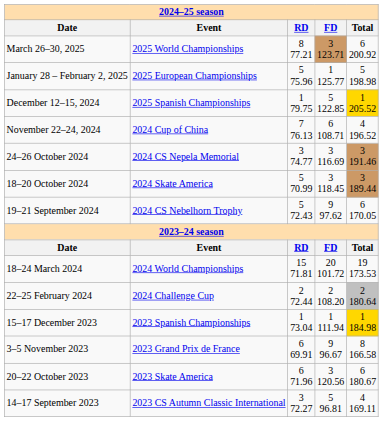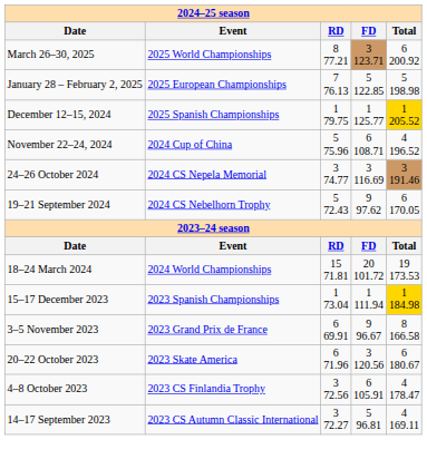 <table class="wikitable">
 <tr>
 <th style="background-color: #ffdead; " colspan=5 align=center><a href='#'><strong>2024–25 season</strong></a></th>
 </tr>
 <tr>
 <th>Date</th>
 <th>Event</th>
 <th><a href='#'>RD</a></th>
 <th><a href='#'>FD</a></th>
 <th>Total</th>
 </tr>
 <tr>
 <td>March 26–30, 2025</td>
 <td><a href='#'>2025 World Championships</a></td>
 <td align=center>8 <br> 77.21</td>
 <td align=center bgcolor=cc9966>3 <br> 123.71</td>
 <td align=center>6 <br> 200.92</td>
 </tr>
 <tr>
 <td>January 28 – February 2, 2025</td>
 <td><a href='#'>2025 European Championships</a></td>
-<td align=center>5 <br> 75.96</td>
-<td align=center>1 <br> 125.77</td>
+<td align=center>7 <br> 76.13</td>
+<td align=center>5 <br> 122.85</td>
 <td align=center>5 <br> 198.98</td>
 </tr>
 <tr>
 <td>December 12–15, 2024</td>
 <td><a href='#'>2025 Spanish Championships</a></td>
 <td align=center>1 <br> 79.75</td>
-<td align=center>5 <br> 122.85</td>
+<td align=center>1 <br> 125.77</td>
 <td align=center bgcolor=gold>1 <br> 205.52</td>
 </tr>
 <tr>
 <td>November 22–24, 2024</td>
 <td><a href='#'>2024 Cup of China</a></td>
-<td align=center>7 <br> 76.13</td>
+<td align=center>5 <br> 75.96</td>
 <td align=center>6 <br> 108.71</td>
 <td align=center>4 <br> 196.52</td>
 </tr>
 <tr>
 <td>24–26 October 2024</td>
 <td><a href='#'>2024 CS Nepela Memorial</a></td>
 <td align=center>3 <br> 74.77</td>
 <td align=center>3 <br> 116.69</td>
 <td align=center bgcolor=cc9966>3 <br> 191.46</td>
-</tr>
-<tr>
-<td>18–20 October 2024</td>
-<td><a href='#'>2024 Skate America</a></td>
-<td align=center>5 <br> 70.99</td>
-<td align=center>3 <br> 118.45</td>
-<td align=center bgcolor=cc9966>3 <br> 189.44</td>
 </tr>
 <tr>
 <td>19–21 September 2024</td>
 <td><a href='#'>2024 CS Nebelhorn Trophy</a></td>
 <td align=center>5 <br> 72.43</td>
 <td align=center>9 <br> 97.62</td>
 <td align=center>6 <br> 170.05</td>
 </tr>
 <tr>
 <th style="background-color: #ffdead; " colspan=5 align=center><a href='#'><strong>2023–24 season</strong></a></th>
 </tr>
 <tr>
 <th>Date</th>
 <th>Event</th>
 <th><a href='#'>RD</a></th>
 <th><a href='#'>FD</a></th>
 <th>Total</th>
 </tr>
 <tr>
 <td>18–24 March 2024</td>
 <td><a href='#'>2024 World Championships</a></td>
 <td align=center>15 <br> 71.81</td>
 <td align=center>20 <br> 101.72</td>
 <td align=center>19 <br> 173.53</td>
 </tr>
 <tr>
-<td>22–25 February 2024</td>
-<td><a href='#'>2024 Challenge Cup</a></td>
-<td align=center>2 <br> 72.44</td>
-<td align=center>2 <br> 108.20</td>
-<td align=center bgcolor=silver>2 <br> 180.64</td>
-</tr>
-<tr>
 <td>15–17 December 2023</td>
 <td><a href='#'>2023 Spanish Championships</a></td>
 <td align=center>1 <br> 73.04</td>
 <td align=center>1 <br> 111.94</td>
 <td align=center bgcolor=gold>1 <br> 184.98</td>
 </tr>
 <tr>
 <td>3–5 November 2023</td>
 <td><a href='#'>2023 Grand Prix de France</a></td>
 <td align=center>6 <br> 69.91</td>
 <td align=center>9 <br> 96.67</td>
 <td align=center>8 <br> 166.58</td>
 </tr>
 <tr>
 <td>20–22 October 2023</td>
 <td><a href='#'>2023 Skate America</a></td>
 <td align=center>6 <br> 71.96</td>
 <td align=center>3 <br> 120.56</td>
 <td align=center>6 <br> 180.67</td>
 </tr>
 <tr>
+<td>4–8 October 2023</td>
+<td><a href='#'>2023 CS Finlandia Trophy</a></td>
+<td align=center>3 <br> 72.56</td>
+<td align=center>6 <br> 105.91</td>
+<td align=center>4 <br> 178.47</td>
+</tr>
+<tr>
 <td>14–17 September 2023</td>
 <td><a href='#'>2023 CS Autumn Classic International</a></td>
 <td align=center>3 <br> 72.27</td>
 <td align=center>5 <br> 96.81</td>
 <td align=center>4 <br> 169.11</td>
 </tr>
 </table>
